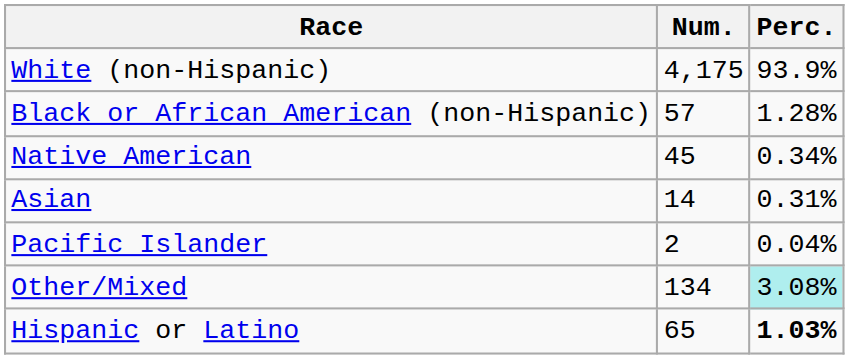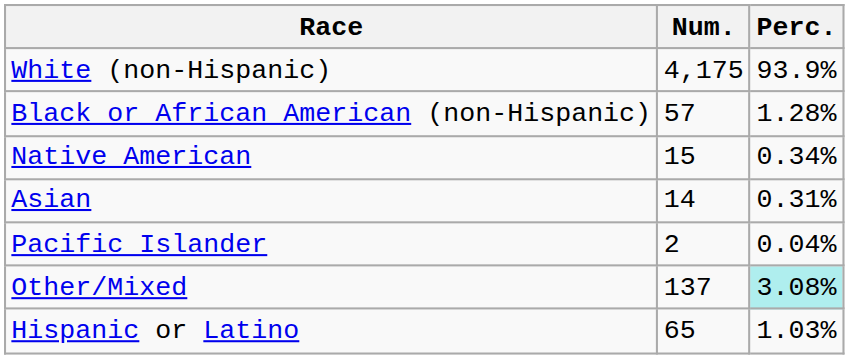 <table class="wikitable">
 <tr>
 <th>Race</th>
 <th>Num.</th>
 <th>Perc.</th>
 </tr>
 <tr>
 <td><a href='#'>White</a> (non-Hispanic)</td>
 <td>4,175</td>
 <td>93.9%</td>
 </tr>
 <tr>
 <td><a href='#'>Black or African American</a> (non-Hispanic)</td>
 <td>57</td>
 <td>1.28%</td>
 </tr>
 <tr>
 <td><a href='#'>Native American</a></td>
-<td>45</td>
+<td>15</td>
 <td>0.34%</td>
 </tr>
 <tr>
 <td><a href='#'>Asian</a></td>
 <td>14</td>
 <td>0.31%</td>
 </tr>
 <tr>
 <td><a href='#'>Pacific Islander</a></td>
 <td>2</td>
 <td>0.04%</td>
 </tr>
 <tr>
 <td><a href='#'>Other/Mixed</a></td>
-<td>134</td>
+<td>137</td>
 <td style="background: paleturquoise;">3.08%</td>
 </tr>
 <tr>
 <td><a href='#'>Hispanic</a> or <a href='#'>Latino</a></td>
 <td>65</td>
-<td><strong>1.03%</strong></td>
+<td>1.03%</td>
 </tr>
 </table>
